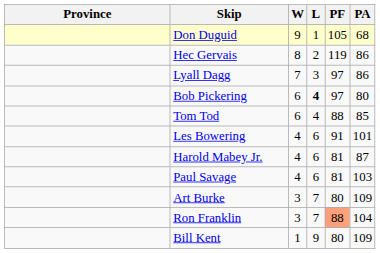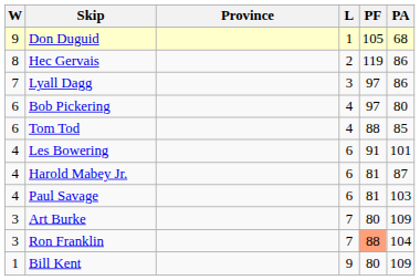 <table class=wikitable style="text-align:center;">
 <tr>
+<th bgcolor="#efefef" width="15">W</th>
+<th bgcolor="#efefef" width="140">Skip</th>
 <th bgcolor="#efefef" width="200">Province</th>
-<th bgcolor="#efefef" width="140">Skip</th>
-<th bgcolor="#efefef" width="15">W</th>
 <th bgcolor="#efefef" width="15">L</th>
 <th bgcolor="#efefef" width="15">PF</th>
 <th bgcolor="#efefef" width="15">PA</th>
 </tr>
 <tr bgcolor=#ffffcc>
+<td>9</td>
+<td style="text-align:left;"><a href='#'>Don Duguid</a></td>
 <td style="text-align:left;"></td>
-<td style="text-align:left;"><a href='#'>Don Duguid</a></td>
-<td>9</td>
 <td>1</td>
 <td>105</td>
 <td>68</td>
 </tr>
 <tr>
+<td>8</td>
+<td style="text-align:left;"><a href='#'>Hec Gervais</a></td>
 <td style="text-align:left;"></td>
-<td style="text-align:left;"><a href='#'>Hec Gervais</a></td>
-<td>8</td>
 <td>2</td>
 <td>119</td>
 <td>86</td>
 </tr>
 <tr>
+<td>7</td>
+<td style="text-align:left;"><a href='#'>Lyall Dagg</a></td>
 <td style="text-align:left;"></td>
-<td style="text-align:left;"><a href='#'>Lyall Dagg</a></td>
-<td>7</td>
 <td>3</td>
 <td>97</td>
 <td>86</td>
 </tr>
 <tr>
+<td>6</td>
+<td style="text-align:left;"><a href='#'>Bob Pickering</a></td>
 <td style="text-align:left;"></td>
-<td style="text-align:left;"><a href='#'>Bob Pickering</a></td>
-<td>6</td>
-<td><strong>4</strong></td>
+<td>4</td>
 <td>97</td>
 <td>80</td>
 </tr>
 <tr>
+<td>6</td>
+<td style="text-align:left;"><a href='#'>Tom Tod</a></td>
 <td style="text-align:left;"></td>
-<td style="text-align:left;"><a href='#'>Tom Tod</a></td>
-<td>6</td>
 <td>4</td>
 <td>88</td>
 <td>85</td>
 </tr>
 <tr>
+<td>4</td>
+<td style="text-align:left;"><a href='#'>Les Bowering</a></td>
 <td style="text-align:left;"></td>
-<td style="text-align:left;"><a href='#'>Les Bowering</a></td>
-<td>4</td>
 <td>6</td>
 <td>91</td>
 <td>101</td>
 </tr>
 <tr>
+<td>4</td>
+<td style="text-align:left;"><a href='#'>Harold Mabey Jr.</a></td>
 <td style="text-align:left;"></td>
-<td style="text-align:left;"><a href='#'>Harold Mabey Jr.</a></td>
-<td>4</td>
 <td>6</td>
 <td>81</td>
 <td>87</td>
 </tr>
 <tr>
+<td>4</td>
+<td style="text-align:left;"><a href='#'>Paul Savage</a></td>
 <td style="text-align:left;"></td>
-<td style="text-align:left;"><a href='#'>Paul Savage</a></td>
-<td>4</td>
 <td>6</td>
 <td>81</td>
 <td>103</td>
 </tr>
 <tr>
+<td>3</td>
+<td style="text-align:left;"><a href='#'>Art Burke</a></td>
 <td style="text-align:left;"></td>
-<td style="text-align:left;"><a href='#'>Art Burke</a></td>
-<td>3</td>
 <td>7</td>
 <td>80</td>
 <td>109</td>
 </tr>
 <tr>
+<td>3</td>
+<td style="text-align:left;"><a href='#'>Ron Franklin</a></td>
 <td style="text-align:left;"></td>
-<td style="text-align:left;"><a href='#'>Ron Franklin</a></td>
-<td>3</td>
 <td>7</td>
 <td style="background: lightsalmon;">88</td>
 <td>104</td>
 </tr>
 <tr>
+<td>1</td>
+<td style="text-align:left;"><a href='#'>Bill Kent</a></td>
 <td style="text-align:left;"></td>
-<td style="text-align:left;"><a href='#'>Bill Kent</a></td>
-<td>1</td>
 <td>9</td>
 <td>80</td>
 <td>109</td>
 </tr>
 </table>
